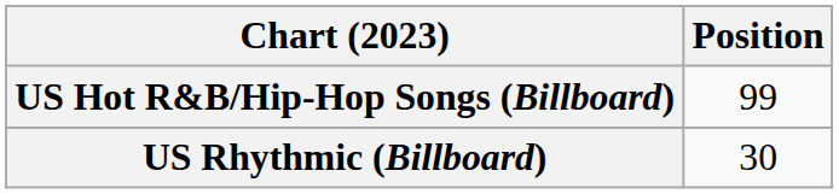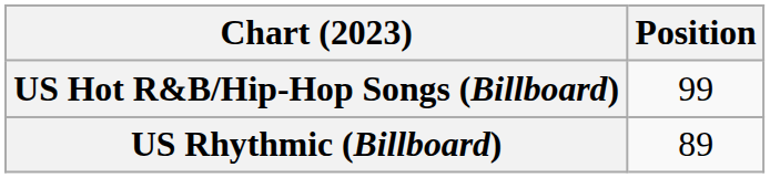 <table class="wikitable sortable plainrowheaders" style="text-align:center">
 <tr>
 <th scope="col">Chart (2023)</th>
 <th scope="col">Position</th>
 </tr>
 <tr>
 <th scope="row">US Hot R&B/Hip-Hop Songs (<em>Billboard</em>)</th>
 <td>99</td>
 </tr>
 <tr>
 <th scope="row">US Rhythmic (<em>Billboard</em>)</th>
-<td>30</td>
+<td>89</td>
 </tr>
 </table>
